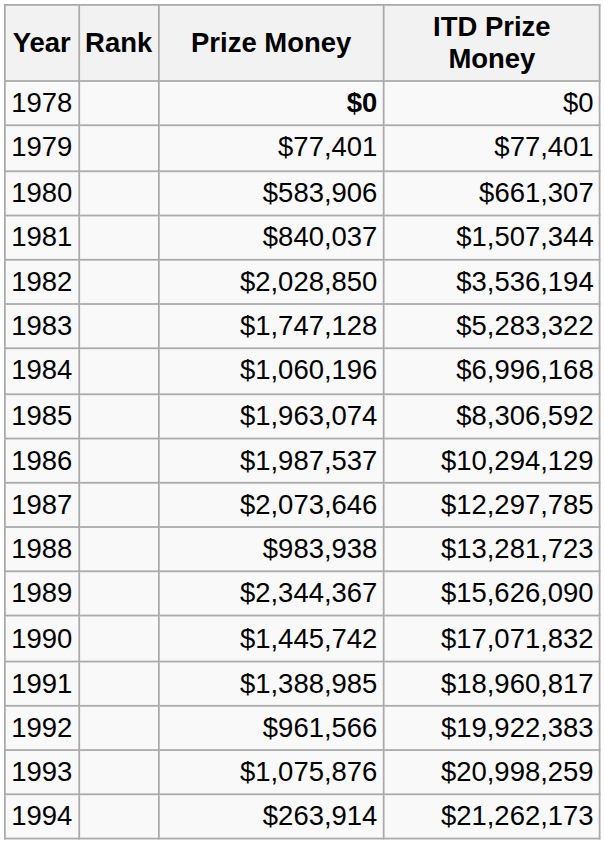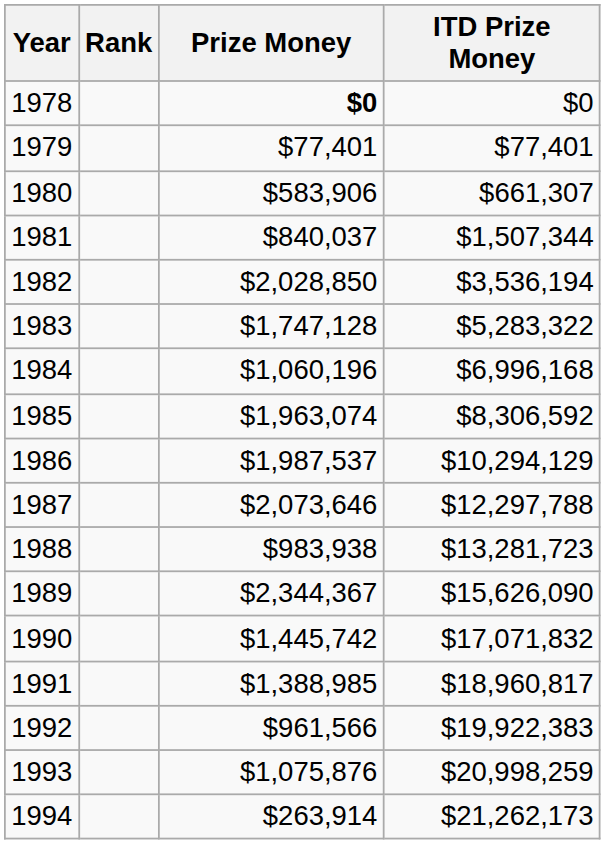 <table class="sortable wikitable" style=font-size:97%;text-align:right>
 <tr>
 <th>Year</th>
 <th>Rank</th>
 <th style="width:120px;">Prize Money</th>
 <th width=115>ITD Prize Money</th>
 </tr>
 <tr>
 <td>1978</td>
 <td></td>
 <td><strong>$0</strong></td>
 <td>$0</td>
 </tr>
 <tr>
 <td>1979</td>
 <td></td>
 <td>$77,401</td>
 <td>$77,401</td>
 </tr>
 <tr>
 <td>1980</td>
 <td></td>
 <td>$583,906</td>
 <td>$661,307</td>
 </tr>
 <tr>
 <td>1981</td>
 <td></td>
 <td>$840,037</td>
 <td>$1,507,344</td>
 </tr>
 <tr>
 <td>1982</td>
 <td></td>
 <td>$2,028,850</td>
 <td>$3,536,194</td>
 </tr>
 <tr>
 <td>1983</td>
 <td></td>
 <td>$1,747,128</td>
 <td>$5,283,322</td>
 </tr>
 <tr>
 <td>1984</td>
 <td></td>
 <td>$1,060,196</td>
 <td>$6,996,168</td>
 </tr>
 <tr>
 <td>1985</td>
 <td></td>
 <td>$1,963,074</td>
 <td>$8,306,592</td>
 </tr>
 <tr>
 <td>1986</td>
 <td></td>
 <td>$1,987,537</td>
 <td>$10,294,129</td>
 </tr>
 <tr>
 <td>1987</td>
 <td></td>
 <td>$2,073,646</td>
-<td>$12,297,785</td>
+<td>$12,297,788</td>
 </tr>
 <tr>
 <td>1988</td>
 <td></td>
 <td>$983,938</td>
 <td>$13,281,723</td>
 </tr>
 <tr>
 <td>1989</td>
 <td></td>
 <td>$2,344,367</td>
 <td>$15,626,090</td>
 </tr>
 <tr>
 <td>1990</td>
 <td></td>
 <td>$1,445,742</td>
 <td>$17,071,832</td>
 </tr>
 <tr>
 <td>1991</td>
 <td></td>
 <td>$1,388,985</td>
 <td>$18,960,817</td>
 </tr>
 <tr>
 <td>1992</td>
 <td></td>
 <td>$961,566</td>
 <td>$19,922,383</td>
 </tr>
 <tr>
 <td>1993</td>
 <td></td>
 <td>$1,075,876</td>
 <td>$20,998,259</td>
 </tr>
 <tr>
 <td>1994</td>
 <td></td>
 <td>$263,914</td>
 <td>$21,262,173</td>
 </tr>
 </table>
